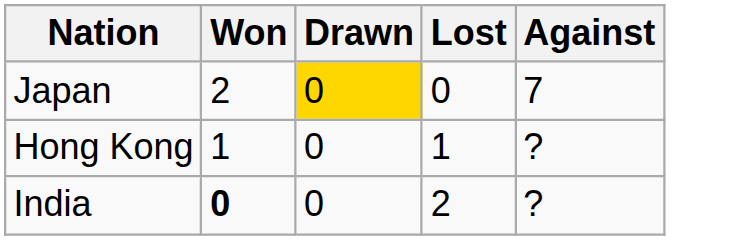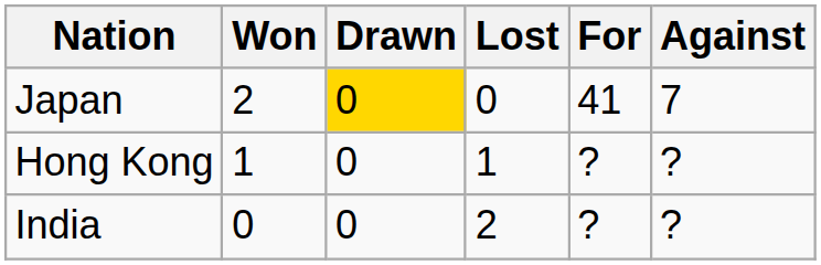 <table class="wikitable">
 <tr>
 <th>Nation</th>
 <th>Won</th>
 <th>Drawn</th>
 <th>Lost</th>
+<th>For</th>
 <th>Against</th>
 </tr>
 <tr>
 <td>Japan</td>
 <td>2</td>
 <td style="background: gold;">0</td>
 <td>0</td>
+<td>41</td>
 <td>7</td>
 </tr>
 <tr>
 <td>Hong Kong</td>
 <td>1</td>
 <td>0</td>
 <td>1</td>
 <td>?</td>
+<td>?</td>
 </tr>
 <tr>
 <td>India</td>
-<td><strong>0</strong></td>
+<td>0</td>
 <td>0</td>
 <td>2</td>
 <td>?</td>
+<td>?</td>
 </tr>
 </table>
